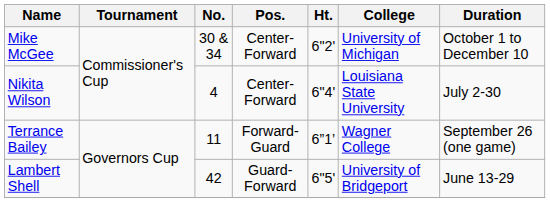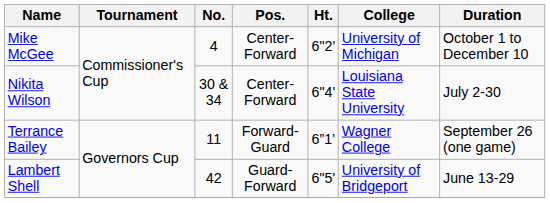 <table class="wikitable" border="1">
 <tr>
 <th>Name</th>
 <th>Tournament</th>
 <th>No.</th>
 <th>Pos.</th>
 <th>Ht.</th>
 <th>College</th>
 <th>Duration</th>
 </tr>
 <tr>
 <td><a href='#'>Mike McGee</a></td>
 <td rowspan="2">Commissioner's Cup</td>
-<td align=center>30 & 34</td>
+<td align=center>4</td>
 <td align=center>Center-Forward</td>
 <td align=center>6"2'</td>
 <td><a href='#'>University of Michigan</a></td>
 <td>October 1 to December 10</td>
 </tr>
 <tr>
 <td><a href='#'>Nikita Wilson</a></td>
-<td align=center>4</td>
+<td align=center>30 & 34</td>
 <td align=center>Center-Forward</td>
 <td align=center>6"4'</td>
 <td><a href='#'>Louisiana State University</a></td>
 <td>July 2-30</td>
 </tr>
 <tr>
 <td><a href='#'>Terrance Bailey</a></td>
 <td rowspan="2">Governors Cup</td>
 <td align=center>11</td>
 <td align=center>Forward-Guard</td>
 <td align=center>6”1’</td>
 <td><a href='#'>Wagner College</a></td>
 <td>September 26 (one game)</td>
 </tr>
 <tr>
 <td><a href='#'>Lambert Shell</a></td>
 <td align=center>42</td>
 <td align=center>Guard-Forward</td>
 <td align=center>6"5'</td>
 <td><a href='#'>University of Bridgeport</a></td>
 <td>June 13-29</td>
 </tr>
 <tr>
 </tr>
 </table>
